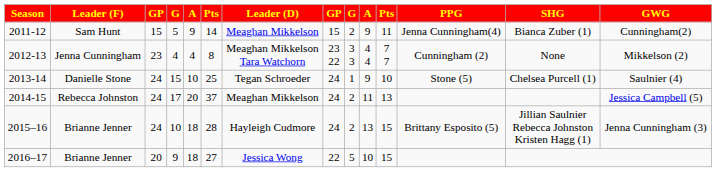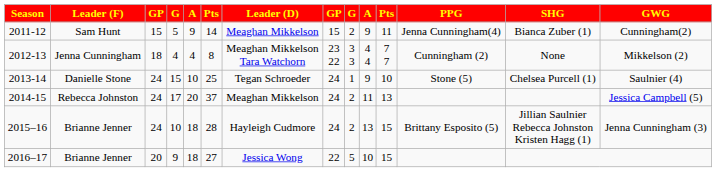 <table class="wikitable" width="80%">
 <tr align="center" style="background:red;color:yellow;">
 <td><strong>Season</strong></td>
 <td><strong>Leader (F)</strong></td>
 <td><strong>GP</strong></td>
 <td><strong>G</strong></td>
 <td><strong>A</strong></td>
 <td><strong>Pts</strong></td>
 <td><strong>Leader (D)</strong></td>
 <td><strong>GP</strong></td>
 <td><strong>G</strong></td>
 <td><strong>A</strong></td>
 <td><strong>Pts</strong></td>
 <td><strong>PPG</strong></td>
 <td><strong>SHG</strong></td>
 <td><strong>GWG</strong></td>
 </tr>
 <tr align="center" bgcolor="">
 <td>2011-12</td>
 <td>Sam Hunt</td>
 <td>15</td>
 <td>5</td>
 <td>9</td>
 <td>14</td>
 <td><a href='#'>Meaghan Mikkelson</a></td>
 <td>15</td>
 <td>2</td>
 <td>9</td>
 <td>11</td>
 <td>Jenna Cunningham(4)</td>
 <td>Bianca Zuber (1)</td>
 <td>Cunningham(2)</td>
 </tr>
 <tr align="center" bgcolor="">
 <td>2012-13</td>
 <td>Jenna Cunningham</td>
-<td>23</td>
+<td>18</td>
 <td>4</td>
 <td>4</td>
 <td>8</td>
 <td>Meaghan Mikkelson<br><a href='#'>Tara Watchorn</a></td>
 <td>23<br>22</td>
 <td>3<br>3</td>
 <td>4<br>4</td>
 <td>7<br>7</td>
 <td>Cunningham (2)</td>
 <td>None</td>
 <td>Mikkelson (2)</td>
 </tr>
 <tr align="center" bgcolor="">
 <td>2013-14</td>
 <td>Danielle Stone</td>
 <td>24</td>
 <td>15</td>
 <td>10</td>
 <td>25</td>
 <td>Tegan Schroeder</td>
 <td>24</td>
 <td>1</td>
 <td>9</td>
 <td>10</td>
 <td>Stone (5)</td>
 <td>Chelsea Purcell (1)</td>
 <td>Saulnier (4)</td>
 </tr>
 <tr align="center" bgcolor="">
 <td>2014-15</td>
 <td>Rebecca Johnston</td>
 <td>24</td>
 <td>17</td>
 <td>20</td>
 <td>37</td>
 <td>Meaghan Mikkelson</td>
 <td>24</td>
 <td>2</td>
 <td>11</td>
 <td>13</td>
 <td></td>
 <td></td>
 <td><a href='#'>Jessica Campbell</a> (5)</td>
 </tr>
 <tr align="center" bgcolor="">
 <td>2015–16</td>
 <td>Brianne Jenner</td>
 <td>24</td>
 <td>10</td>
 <td>18</td>
 <td>28</td>
 <td>Hayleigh Cudmore</td>
 <td>24</td>
 <td>2</td>
 <td>13</td>
 <td>15</td>
 <td>Brittany Esposito (5)</td>
 <td>Jillian Saulnier<br>Rebecca Johnston<br>Kristen Hagg (1)</td>
 <td>Jenna Cunningham (3)</td>
 </tr>
 <tr align="center" bgcolor="">
 <td>2016–17</td>
 <td>Brianne Jenner</td>
 <td>20</td>
 <td>9</td>
 <td>18</td>
 <td>27</td>
 <td><a href='#'>Jessica Wong</a></td>
 <td>22</td>
 <td>5</td>
 <td>10</td>
 <td>15</td>
 <td></td>
 </tr>
 </table>
